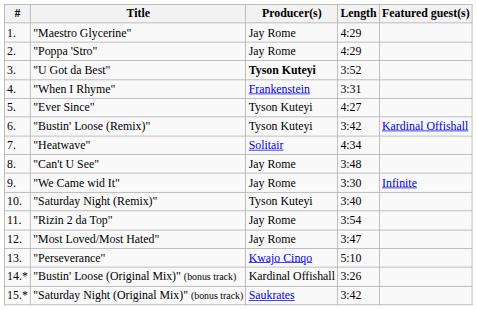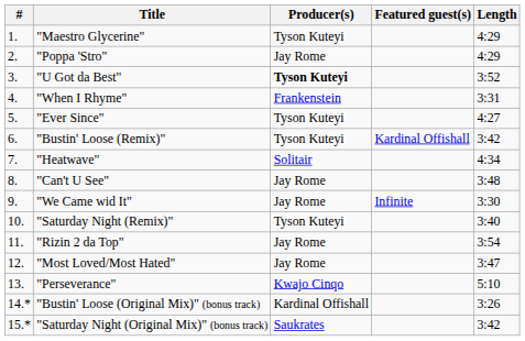 <table class="wikitable">
 <tr>
 <th>#</th>
 <th>Title</th>
 <th>Producer(s)</th>
+<th>Featured guest(s)</th>
 <th>Length</th>
-<th>Featured guest(s)</th>
 </tr>
 <tr>
 <td>1.</td>
 <td>"Maestro Glycerine"</td>
-<td>Jay Rome</td>
+<td>Tyson Kuteyi</td>
+<td></td>
 <td>4:29</td>
-<td></td>
 </tr>
 <tr>
 <td>2.</td>
 <td>"Poppa 'Stro"</td>
 <td>Jay Rome</td>
+<td></td>
 <td>4:29</td>
-<td></td>
 </tr>
 <tr>
 <td>3.</td>
 <td>"U Got da Best"</td>
 <td><strong>Tyson Kuteyi</strong></td>
+<td></td>
 <td>3:52</td>
-<td></td>
 </tr>
 <tr>
 <td>4.</td>
 <td>"When I Rhyme"</td>
 <td><a href='#'>Frankenstein</a></td>
+<td></td>
 <td>3:31</td>
-<td></td>
 </tr>
 <tr>
 <td>5.</td>
 <td>"Ever Since"</td>
 <td>Tyson Kuteyi</td>
+<td></td>
 <td>4:27</td>
-<td></td>
 </tr>
 <tr>
 <td>6.</td>
 <td>"Bustin' Loose (Remix)"</td>
 <td>Tyson Kuteyi</td>
+<td><a href='#'>Kardinal Offishall</a></td>
 <td>3:42</td>
-<td><a href='#'>Kardinal Offishall</a></td>
 </tr>
 <tr>
 <td>7.</td>
 <td>"Heatwave"</td>
 <td><a href='#'>Solitair</a></td>
+<td></td>
 <td>4:34</td>
-<td></td>
 </tr>
 <tr>
 <td>8.</td>
 <td>"Can't U See"</td>
 <td>Jay Rome</td>
+<td></td>
 <td>3:48</td>
-<td></td>
 </tr>
 <tr>
 <td>9.</td>
 <td>"We Came wid It"</td>
 <td>Jay Rome</td>
+<td><a href='#'>Infinite</a></td>
 <td>3:30</td>
-<td><a href='#'>Infinite</a></td>
 </tr>
 <tr>
 <td>10.</td>
 <td>"Saturday Night (Remix)"</td>
 <td>Tyson Kuteyi</td>
+<td></td>
 <td>3:40</td>
-<td></td>
 </tr>
 <tr>
 <td>11.</td>
 <td>"Rizin 2 da Top"</td>
 <td>Jay Rome</td>
+<td></td>
 <td>3:54</td>
-<td></td>
 </tr>
 <tr>
 <td>12.</td>
 <td>"Most Loved/Most Hated"</td>
 <td>Jay Rome</td>
+<td></td>
 <td>3:47</td>
-<td></td>
 </tr>
 <tr>
 <td>13.</td>
 <td>"Perseverance"</td>
 <td><a href='#'>Kwajo Cinqo</a></td>
+<td></td>
 <td>5:10</td>
-<td></td>
 </tr>
 <tr>
 <td>14.*</td>
 <td>"Bustin' Loose (Original Mix)" <small>(bonus track)</small></td>
 <td>Kardinal Offishall</td>
+<td></td>
 <td>3:26</td>
-<td></td>
 </tr>
 <tr>
 <td>15.*</td>
 <td>"Saturday Night (Original Mix)" <small>(bonus track)</small></td>
 <td><a href='#'>Saukrates</a></td>
+<td></td>
 <td>3:42</td>
-<td></td>
 </tr>
 </table>
